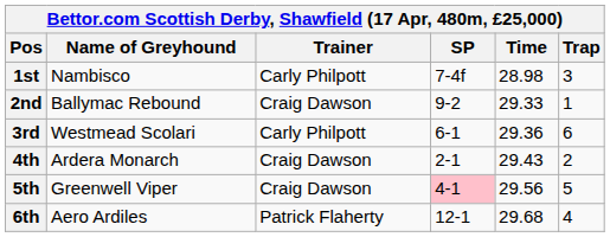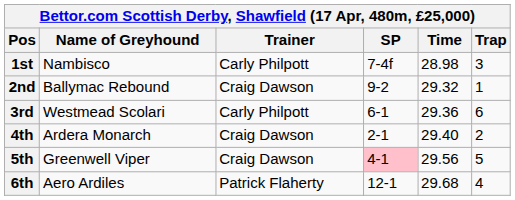 <table class="wikitable">
 <tr>
 <th colspan="6"><a href='#'>Bettor.com Scottish Derby</a>, <a href='#'>Shawfield</a> (17 Apr, 480m, £25,000)</th>
 </tr>
 <tr>
 <th width=30>Pos</th>
 <th width=180>Name of Greyhound</th>
 <th width=150>Trainer</th>
 <th width=50>SP</th>
 <th width=50>Time</th>
 <th width=30>Trap</th>
 </tr>
 <tr>
 <th>1st</th>
 <td>Nambisco</td>
 <td>Carly Philpott</td>
 <td>7-4f</td>
 <td>28.98</td>
 <td>3</td>
 </tr>
 <tr>
 <th>2nd</th>
 <td>Ballymac Rebound</td>
 <td>Craig Dawson</td>
 <td>9-2</td>
-<td>29.33</td>
+<td>29.32</td>
 <td>1</td>
 </tr>
 <tr>
 <th>3rd</th>
 <td>Westmead Scolari</td>
 <td>Carly Philpott</td>
 <td>6-1</td>
 <td>29.36</td>
 <td>6</td>
 </tr>
 <tr>
 <th>4th</th>
 <td>Ardera Monarch</td>
 <td>Craig Dawson</td>
 <td>2-1</td>
-<td>29.43</td>
+<td>29.40</td>
 <td>2</td>
 </tr>
 <tr>
 <th>5th</th>
 <td>Greenwell Viper</td>
 <td>Craig Dawson</td>
 <td style="background: pink;">4-1</td>
 <td>29.56</td>
 <td>5</td>
 </tr>
 <tr>
 <th>6th</th>
 <td>Aero Ardiles</td>
 <td>Patrick Flaherty</td>
 <td>12-1</td>
 <td>29.68</td>
 <td>4</td>
 </tr>
 </table>
